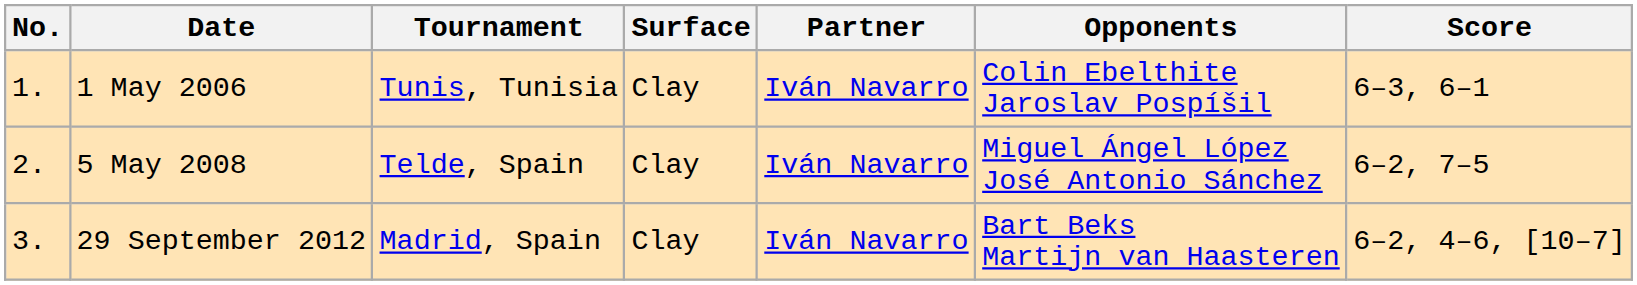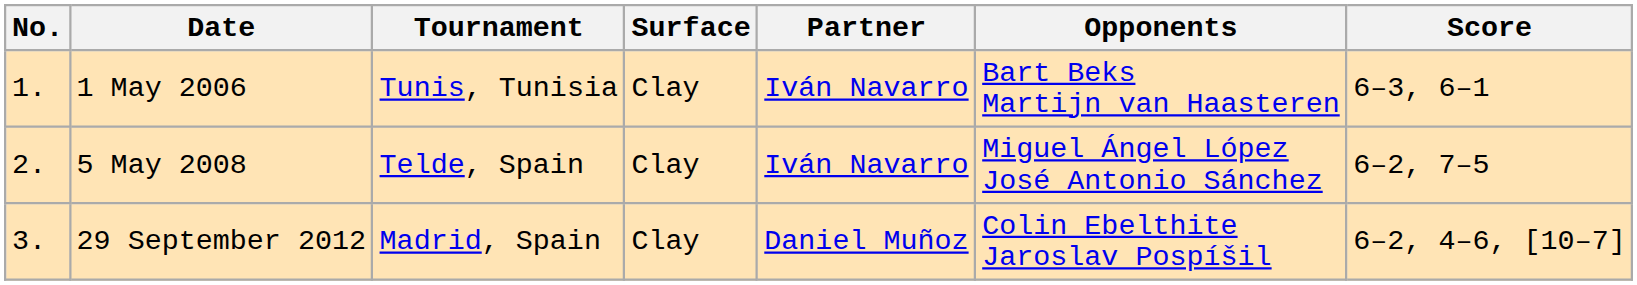 <table class=wikitable style=font-size:97%>
 <tr>
 <th>No.</th>
 <th>Date</th>
 <th>Tournament</th>
 <th>Surface</th>
 <th>Partner</th>
 <th>Opponents</th>
 <th>Score</th>
 </tr>
 <tr bgcolor=moccasin>
 <td>1.</td>
 <td>1 May 2006</td>
 <td><a href='#'>Tunis</a>, Tunisia</td>
 <td>Clay</td>
 <td> <a href='#'>Iván Navarro</a></td>
-<td> <a href='#'>Colin Ebelthite</a><br> <a href='#'>Jaroslav Pospíšil</a></td>
+<td> <a href='#'>Bart Beks</a><br> <a href='#'>Martijn van Haasteren</a></td>
 <td>6–3, 6–1</td>
 </tr>
 <tr bgcolor=moccasin>
 <td>2.</td>
 <td>5 May 2008</td>
 <td><a href='#'>Telde</a>, Spain</td>
 <td>Clay</td>
 <td> <a href='#'>Iván Navarro</a></td>
 <td> <a href='#'>Miguel Ángel López</a><br> <a href='#'>José Antonio Sánchez</a></td>
 <td>6–2, 7–5</td>
 </tr>
 <tr bgcolor=moccasin>
 <td>3.</td>
 <td>29 September 2012</td>
 <td><a href='#'>Madrid</a>, Spain</td>
 <td>Clay</td>
-<td> <a href='#'>Iván Navarro</a></td>
-<td> <a href='#'>Bart Beks</a><br> <a href='#'>Martijn van Haasteren</a></td>
+<td> <a href='#'>Daniel Muñoz</a></td>
+<td> <a href='#'>Colin Ebelthite</a><br> <a href='#'>Jaroslav Pospíšil</a></td>
 <td>6–2, 4–6, [10–7]</td>
 </tr>
 </table>
